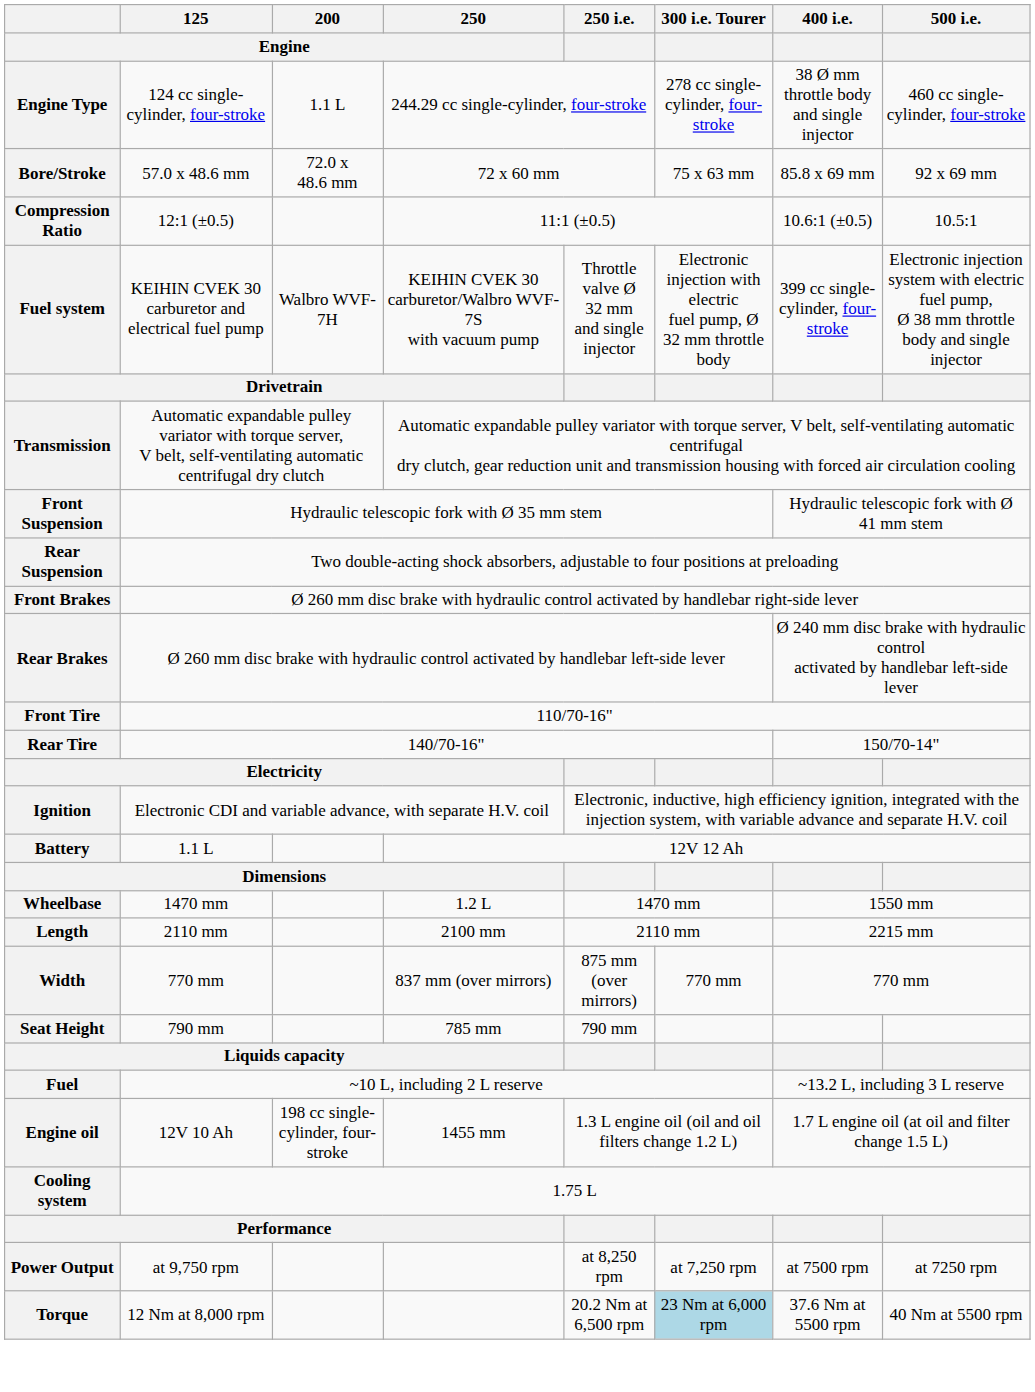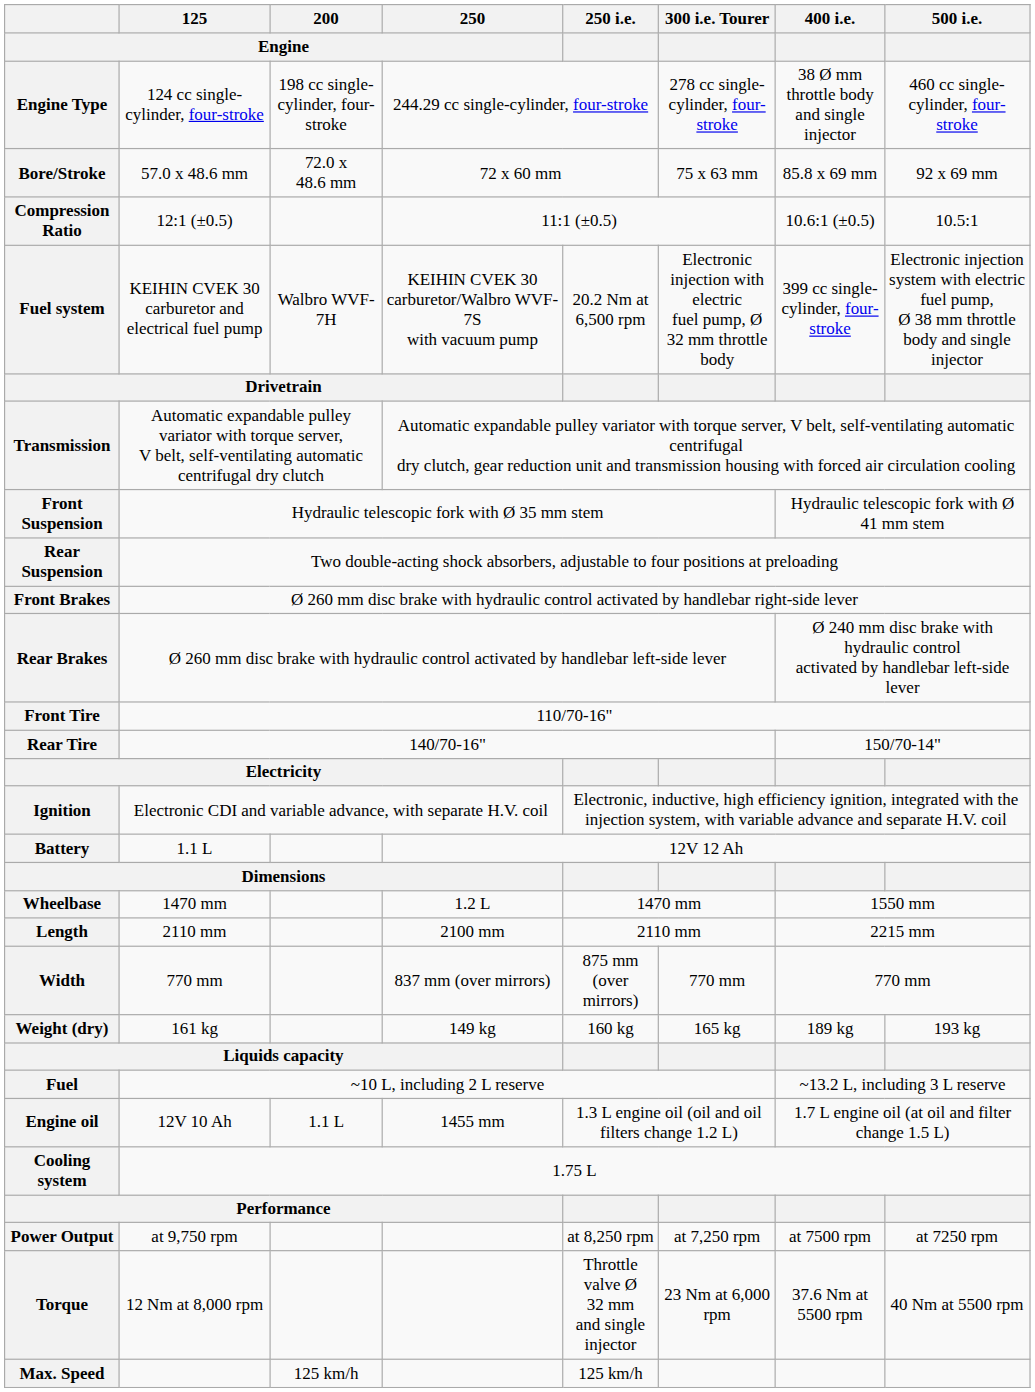 <table class="wikitable" style="text-align:center; font-size:90%;">
 <tr>
 <th></th>
 <th>125</th>
 <th>200</th>
 <th>250</th>
 <th>250 i.e.</th>
 <th>300 i.e. Tourer</th>
 <th>400 i.e.</th>
 <th>500 i.e.</th>
 </tr>
 <tr>
 <th colspan="4">Engine</th>
 <th></th>
 <th></th>
 <th></th>
 <th></th>
 </tr>
 <tr>
 <th>Engine Type</th>
 <td>124 cc single-cylinder, <a href='#'>four-stroke</a></td>
-<td>1.1 L</td>
+<td>198 cc single-cylinder, four-stroke</td>
 <td colspan="2">244.29 cc single-cylinder, <a href='#'>four-stroke</a></td>
 <td>278 cc single-cylinder, <a href='#'>four-stroke</a></td>
 <td>38 Ø mm throttle body<br>and single injector</td>
 <td>460 cc single-cylinder, <a href='#'>four-stroke</a></td>
 </tr>
 <tr>
 <th>Bore/Stroke</th>
 <td>57.0 x 48.6 mm</td>
 <td>72.0 x 48.6 mm</td>
 <td colspan="2">72 x 60 mm</td>
 <td>75 x 63 mm</td>
 <td>85.8 x 69 mm</td>
 <td>92 x 69 mm</td>
 </tr>
 <tr>
 <th>Compression Ratio</th>
 <td>12:1 (±0.5)</td>
 <td></td>
 <td colspan="3">11:1 (±0.5)</td>
 <td>10.6:1 (±0.5)</td>
 <td>10.5:1</td>
 </tr>
 <tr>
 <th>Fuel system</th>
 <td>KEIHIN CVEK 30 carburetor and electrical fuel pump</td>
 <td>Walbro WVF-7H</td>
 <td>KEIHIN CVEK 30 carburetor/Walbro WVF-7S<br>with vacuum pump</td>
-<td>Throttle valve Ø 32 mm<br>and single injector</td>
+<td>20.2 Nm at 6,500 rpm</td>
 <td>Electronic injection with electric<br>fuel pump, Ø 32 mm throttle body</td>
 <td>399 cc single-cylinder, <a href='#'>four-stroke</a></td>
 <td>Electronic injection system with electric fuel pump,<br>Ø 38 mm throttle body and single injector</td>
 </tr>
 <tr>
 <th colspan="4">Drivetrain</th>
 <th></th>
 <th></th>
 <th></th>
 <th></th>
 </tr>
 <tr>
 <th>Transmission</th>
 <td colspan="2">Automatic expandable pulley variator with torque server,<br>V belt, self-ventilating automatic centrifugal dry clutch</td>
 <td colspan="5">Automatic expandable pulley variator with torque server, V belt, self-ventilating automatic centrifugal<br>dry clutch, gear reduction unit and transmission housing with forced air circulation cooling</td>
 </tr>
 <tr>
 <th>Front Suspension</th>
 <td colspan="5">Hydraulic telescopic fork with Ø 35 mm stem</td>
 <td colspan="2">Hydraulic telescopic fork with Ø 41 mm stem</td>
 </tr>
 <tr>
 <th>Rear Suspension</th>
 <td colspan="7">Two double-acting shock absorbers, adjustable to four positions at preloading</td>
 </tr>
 <tr>
 <th>Front Brakes</th>
 <td colspan="7">Ø 260 mm disc brake with hydraulic control activated by handlebar right-side lever</td>
 </tr>
 <tr>
 <th>Rear Brakes</th>
 <td colspan="5">Ø 260 mm disc brake with hydraulic control activated by handlebar left-side lever</td>
 <td colspan="2">Ø 240 mm disc brake with hydraulic control<br>activated by handlebar left-side lever</td>
 </tr>
 <tr>
 <th>Front Tire</th>
 <td colspan="7">110/70-16"</td>
 </tr>
 <tr>
 <th>Rear Tire</th>
 <td colspan="5">140/70-16"</td>
 <td colspan="2">150/70-14"</td>
 </tr>
 <tr>
 <th colspan="4">Electricity</th>
 <th></th>
 <th></th>
 <th></th>
 <th></th>
 </tr>
 <tr>
 <th>Ignition</th>
 <td colspan="3">Electronic CDI and variable advance, with separate H.V. coil</td>
 <td colspan="4">Electronic, inductive, high efficiency ignition, integrated with the injection system, with variable advance and separate H.V. coil</td>
 </tr>
 <tr>
 <th>Battery</th>
 <td>1.1 L</td>
 <td></td>
 <td colspan="5">12V 12 Ah</td>
 </tr>
 <tr>
 <th colspan="4">Dimensions</th>
 <th></th>
 <th></th>
 <th></th>
 <th></th>
 </tr>
 <tr>
 <th>Wheelbase</th>
 <td>1470 mm</td>
 <td></td>
 <td>1.2 L</td>
 <td colspan="2">1470 mm</td>
 <td colspan="2">1550 mm</td>
 </tr>
 <tr>
 <th>Length</th>
 <td>2110 mm</td>
 <td></td>
 <td>2100 mm</td>
 <td colspan="2">2110 mm</td>
 <td colspan="2">2215 mm</td>
 </tr>
 <tr>
 <th>Width</th>
 <td>770 mm</td>
 <td></td>
 <td>837 mm (over mirrors)</td>
 <td>875 mm (over mirrors)</td>
 <td>770 mm</td>
 <td colspan="2">770 mm</td>
 </tr>
 <tr>
-<th>Seat Height</th>
-<td>790 mm</td>
+<th>Weight (dry)</th>
+<td>161 kg</td>
 <td></td>
-<td>785 mm</td>
-<td>790 mm</td>
-<td></td>
-<td></td>
-<td></td>
+<td>149 kg</td>
+<td>160 kg</td>
+<td>165 kg</td>
+<td>189 kg</td>
+<td>193 kg</td>
 </tr>
 <tr>
 <th colspan="4">Liquids capacity</th>
 <th></th>
 <th></th>
 <th></th>
 <th></th>
 </tr>
 <tr>
 <th>Fuel</th>
 <td colspan="5">~10 L, including 2 L reserve</td>
 <td colspan="2">~13.2 L, including 3 L reserve</td>
 </tr>
 <tr>
 <th>Engine oil</th>
 <td>12V 10 Ah</td>
-<td>198 cc single-cylinder, four-stroke</td>
+<td>1.1 L</td>
 <td>1455 mm</td>
 <td colspan="2">1.3 L engine oil (oil and oil filters change 1.2 L)</td>
 <td colspan="2">1.7 L engine oil (at oil and filter change 1.5 L)</td>
 </tr>
 <tr>
 <th>Cooling system</th>
 <td colspan="7">1.75 L</td>
 </tr>
 <tr>
 <th colspan="4">Performance</th>
 <th></th>
 <th></th>
 <th></th>
 <th></th>
 </tr>
 <tr>
 <th>Power Output</th>
 <td> at 9,750 rpm</td>
 <td></td>
 <td></td>
 <td> at 8,250 rpm</td>
 <td> at 7,250 rpm</td>
 <td> at 7500 rpm</td>
 <td> at 7250 rpm</td>
 </tr>
 <tr>
 <th>Torque</th>
 <td>12 Nm at 8,000 rpm</td>
 <td></td>
 <td></td>
-<td>20.2 Nm at 6,500 rpm</td>
-<td style="background: lightblue;">23 Nm at 6,000 rpm</td>
+<td>Throttle valve Ø 32 mm<br>and single injector</td>
+<td>23 Nm at 6,000 rpm</td>
 <td>37.6 Nm at 5500 rpm</td>
 <td>40 Nm at 5500 rpm</td>
 </tr>
+<tr>
+<th>Max. Speed</th>
+<td></td>
+<td>125 km/h</td>
+<td></td>
+<td>125 km/h</td>
+<td></td>
+<td></td>
+<td></td>
+</tr>
 </table>
